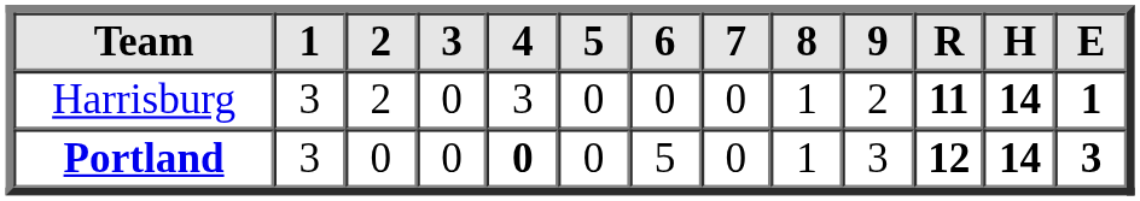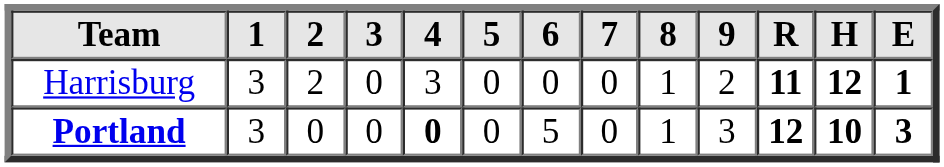 <table border=3 cellspacing=0 width=425 style="margin-left:3em;">
 <tr style="text-align:center; background-color:#e6e6e6;">
 <th align=center width=22%>Team</th>
 <th width=6%>1</th>
 <th width=6%>2</th>
 <th width=6%>3</th>
 <th width=6%>4</th>
 <th width=6%>5</th>
 <th width=6%>6</th>
 <th width=6%>7</th>
 <th width=6%>8</th>
 <th width=6%>9</th>
 <th width=6%>R</th>
 <th width=6%>H</th>
 <th width=6%>E</th>
 </tr>
 <tr style="text-align:center;">
 <td align=center><a href='#'>Harrisburg</a></td>
 <td> 3 </td>
 <td> 2 </td>
 <td> 0 </td>
 <td> 3 </td>
 <td> 0 </td>
 <td> 0 </td>
 <td> 0 </td>
 <td> 1 </td>
 <td> 2 </td>
 <td><strong>11</strong></td>
-<td><strong>14</strong></td>
+<td><strong>12</strong></td>
 <td><strong>1</strong></td>
 </tr>
 <tr style="text-align:center;">
 <td align=center><strong><a href='#'>Portland</a></strong></td>
 <td> 3 </td>
 <td> 0 </td>
 <td> 0 </td>
 <td><strong> 0 </strong></td>
 <td> 0 </td>
 <td> 5 </td>
 <td> 0 </td>
 <td> 1 </td>
 <td> 3 </td>
 <td><strong>12</strong></td>
-<td><strong>14</strong></td>
+<td><strong>10</strong></td>
 <td><strong>3</strong></td>
 </tr>
 </table>
